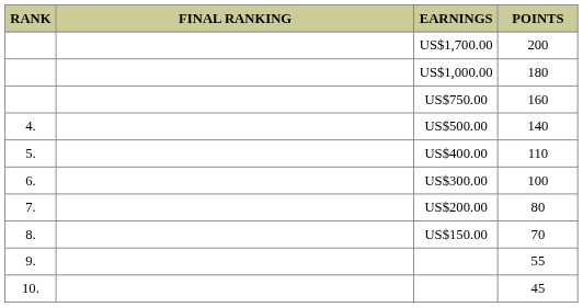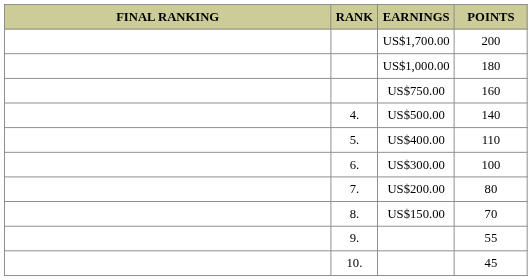 <table border="1" cellspacing="2" cellpadding="5" style="border-collapse: collapse; font-size: 90%;">
 <tr bgcolor="CCCC99">
+<th style="width: 25em">FINAL RANKING</th>
 <th>RANK</th>
-<th style="width: 25em">FINAL RANKING</th>
 <th style="width: 5em">EARNINGS</th>
 <th style="width: 5em">POINTS</th>
 </tr>
 <tr>
+<td></td>
 <td align="center"></td>
-<td></td>
 <td align="center">US$1,700.00</td>
 <td align="center">200</td>
 </tr>
 <tr>
+<td></td>
 <td align="center"></td>
-<td></td>
 <td align="center">US$1,000.00</td>
 <td align="center">180</td>
 </tr>
 <tr>
+<td></td>
 <td align="center"></td>
-<td></td>
 <td align="center">US$750.00</td>
 <td align="center">160</td>
 </tr>
 <tr>
+<td></td>
 <td align="center">4.</td>
-<td></td>
 <td align="center">US$500.00</td>
 <td align="center">140</td>
 </tr>
 <tr>
+<td></td>
 <td align="center">5.</td>
-<td></td>
 <td align="center">US$400.00</td>
 <td align="center">110</td>
 </tr>
 <tr>
+<td></td>
 <td align="center">6.</td>
-<td></td>
 <td align="center">US$300.00</td>
 <td align="center">100</td>
 </tr>
 <tr>
+<td></td>
 <td align="center">7.</td>
-<td></td>
 <td align="center">US$200.00</td>
 <td align="center">80</td>
 </tr>
 <tr>
+<td></td>
 <td align="center">8.</td>
-<td></td>
 <td align="center">US$150.00</td>
 <td align="center">70</td>
 </tr>
 <tr>
+<td></td>
 <td align="center">9.</td>
-<td></td>
 <td align="center"></td>
 <td align="center">55</td>
 </tr>
 <tr>
+<td></td>
 <td align="center">10.</td>
-<td></td>
 <td align="center"></td>
 <td align="center">45</td>
 </tr>
 </table>
